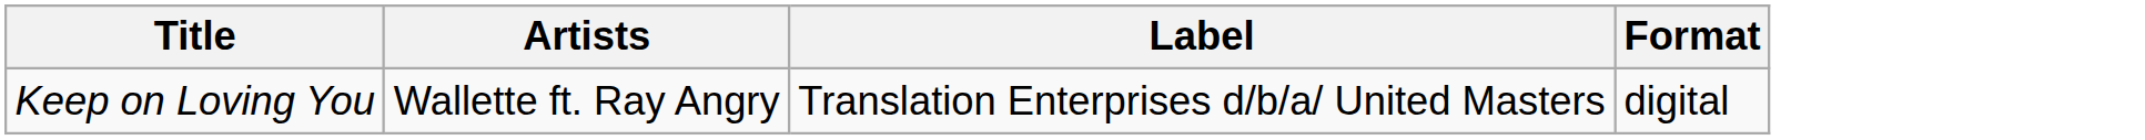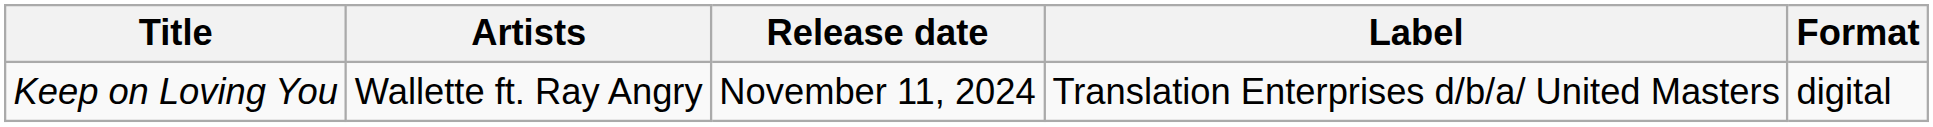 <table class="wikitable sortable">
 <tr>
 <th>Title</th>
 <th>Artists</th>
+<th>Release date</th>
 <th>Label</th>
 <th>Format</th>
 </tr>
 <tr>
 <td><em>Keep on Loving You</em></td>
 <td>Wallette ft. Ray Angry</td>
+<td>November 11, 2024</td>
 <td>Translation Enterprises d/b/a/ United Masters</td>
 <td>digital</td>
 </tr>
 </table>
